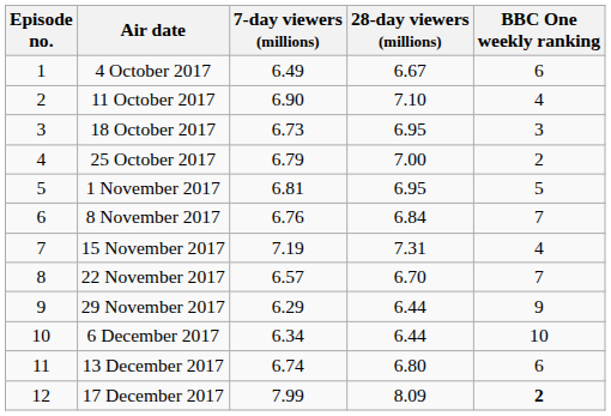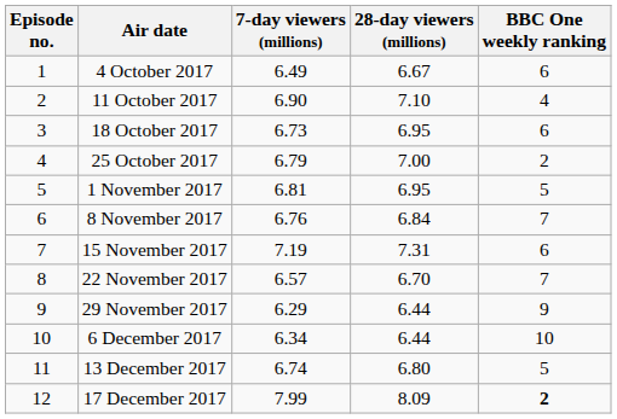 <table class="wikitable" style="text-align:center;">
 <tr>
 <th>Episode<br>no.</th>
 <th>Air date</th>
 <th>7-day viewers<br><small>(millions)</small></th>
 <th>28-day viewers<br><small>(millions)</small></th>
 <th>BBC One<br>weekly ranking</th>
 </tr>
 <tr>
 <td>1</td>
 <td>4 October 2017</td>
 <td>6.49</td>
 <td>6.67</td>
 <td>6</td>
 </tr>
 <tr>
 <td>2</td>
 <td>11 October 2017</td>
 <td>6.90</td>
 <td>7.10</td>
 <td>4</td>
 </tr>
 <tr>
 <td>3</td>
 <td>18 October 2017</td>
 <td>6.73</td>
 <td>6.95</td>
-<td>3</td>
+<td>6</td>
 </tr>
 <tr>
 <td>4</td>
 <td>25 October 2017</td>
 <td>6.79</td>
 <td>7.00</td>
 <td>2</td>
 </tr>
 <tr>
 <td>5</td>
 <td>1 November 2017</td>
 <td>6.81</td>
 <td>6.95</td>
 <td>5</td>
 </tr>
 <tr>
 <td>6</td>
 <td>8 November 2017</td>
 <td>6.76</td>
 <td>6.84</td>
 <td>7</td>
 </tr>
 <tr>
 <td>7</td>
 <td>15 November 2017</td>
 <td>7.19</td>
 <td>7.31</td>
-<td>4</td>
+<td>6</td>
 </tr>
 <tr>
 <td>8</td>
 <td>22 November 2017</td>
 <td>6.57</td>
 <td>6.70</td>
 <td>7</td>
 </tr>
 <tr>
 <td>9</td>
 <td>29 November 2017</td>
 <td>6.29</td>
 <td>6.44</td>
 <td>9</td>
 </tr>
 <tr>
 <td>10</td>
 <td>6 December 2017</td>
 <td>6.34</td>
 <td>6.44</td>
 <td>10</td>
 </tr>
 <tr>
 <td>11</td>
 <td>13 December 2017</td>
 <td>6.74</td>
 <td>6.80</td>
-<td>6</td>
+<td>5</td>
 </tr>
 <tr>
 <td>12</td>
 <td>17 December 2017</td>
 <td>7.99</td>
 <td>8.09</td>
 <td><strong>2</strong></td>
 </tr>
 </table>
